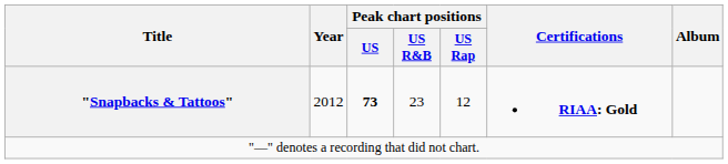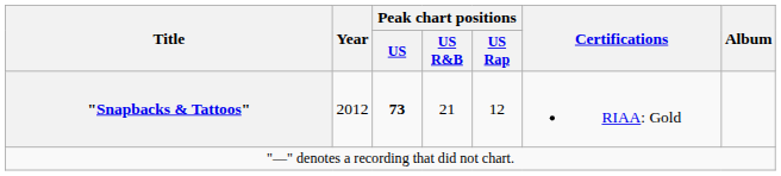 <table class="wikitable plainrowheaders" style="text-align:center;">
 <tr>
 <th scope="col" rowspan="2" style="width:20em;">Title</th>
 <th scope="col" rowspan="2">Year</th>
 <th scope="col" colspan="3">Peak chart positions</th>
 <th scope="col" rowspan="2" style="width:12em;"><a href='#'>Certifications</a></th>
 <th scope="col" rowspan="2">Album</th>
 </tr>
 <tr>
 <th style="width:3em;font-size:90%;"><a href='#'>US</a><br></th>
 <th style="width:3em;font-size:90%;"><a href='#'>US<br>R&B</a><br></th>
 <th style="width:3em;font-size:90%;"><a href='#'>US<br>Rap</a><br></th>
 </tr>
 <tr>
 <th scope="row">"<a href='#'>Snapbacks & Tattoos</a>"<br></th>
 <td>2012</td>
 <td><strong>73</strong></td>
-<td>23</td>
+<td>21</td>
 <td>12</td>
-<td><strong><br><ul><li><a href='#'>RIAA</a>: Gold</li></ul></strong></td>
+<td><br><ul><li><a href='#'>RIAA</a>: Gold</li></ul></td>
 <td></td>
 </tr>
 <tr>
 <td colspan="14" style="font-size:90%">"—" denotes a recording that did not chart.</td>
 </tr>
 </table>
